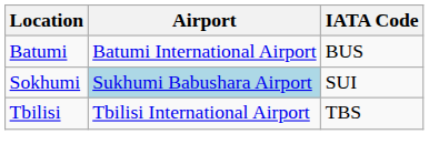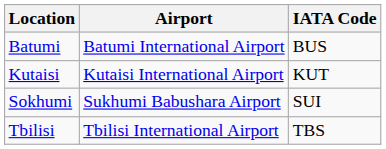 <table class="wikitable">
 <tr>
 <th>Location</th>
 <th>Airport</th>
 <th>IATA Code</th>
 </tr>
 <tr>
 <td><a href='#'>Batumi</a></td>
 <td><a href='#'>Batumi International Airport</a></td>
 <td>BUS</td>
 </tr>
 <tr>
+<td><a href='#'>Kutaisi</a></td>
+<td><a href='#'>Kutaisi International Airport</a></td>
+<td>KUT</td>
+</tr>
+<tr>
 <td><a href='#'>Sokhumi</a></td>
-<td style="background: lightblue;"><a href='#'>Sukhumi Babushara Airport</a></td>
+<td><a href='#'>Sukhumi Babushara Airport</a></td>
 <td>SUI</td>
 </tr>
 <tr>
 <td><a href='#'>Tbilisi</a></td>
 <td><a href='#'>Tbilisi International Airport</a></td>
 <td>TBS</td>
 </tr>
 </table>
